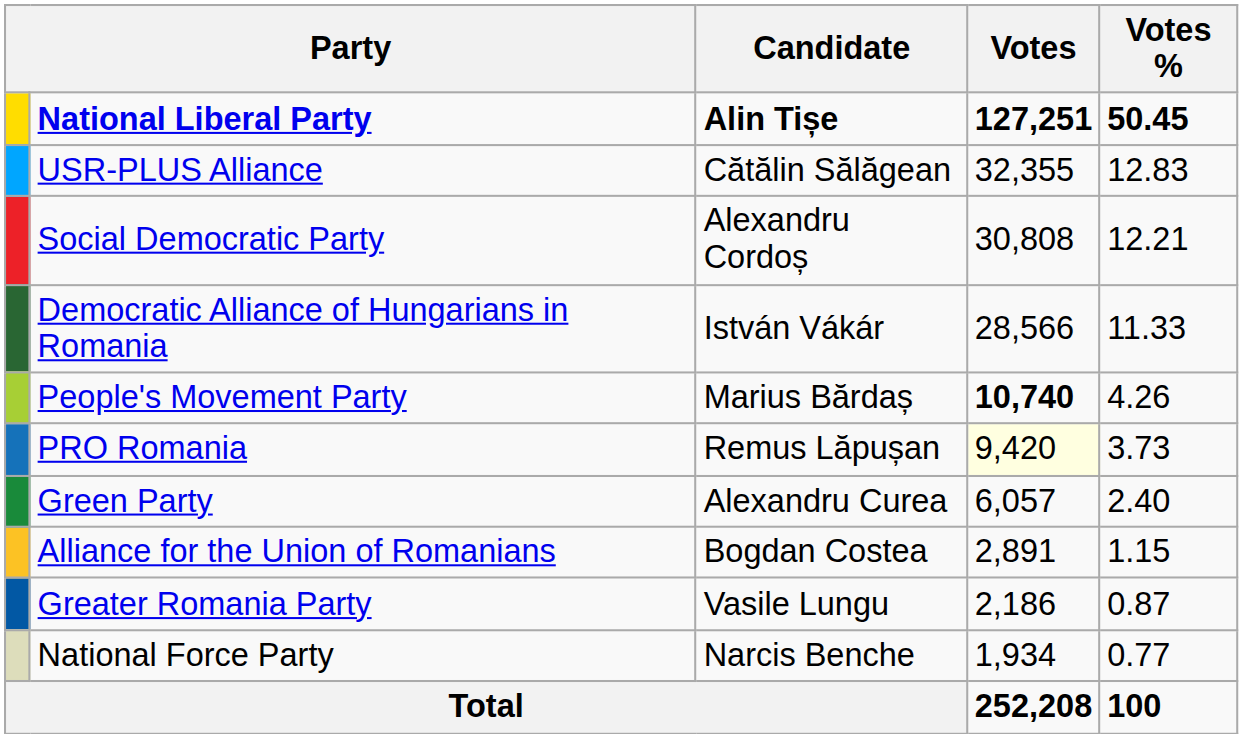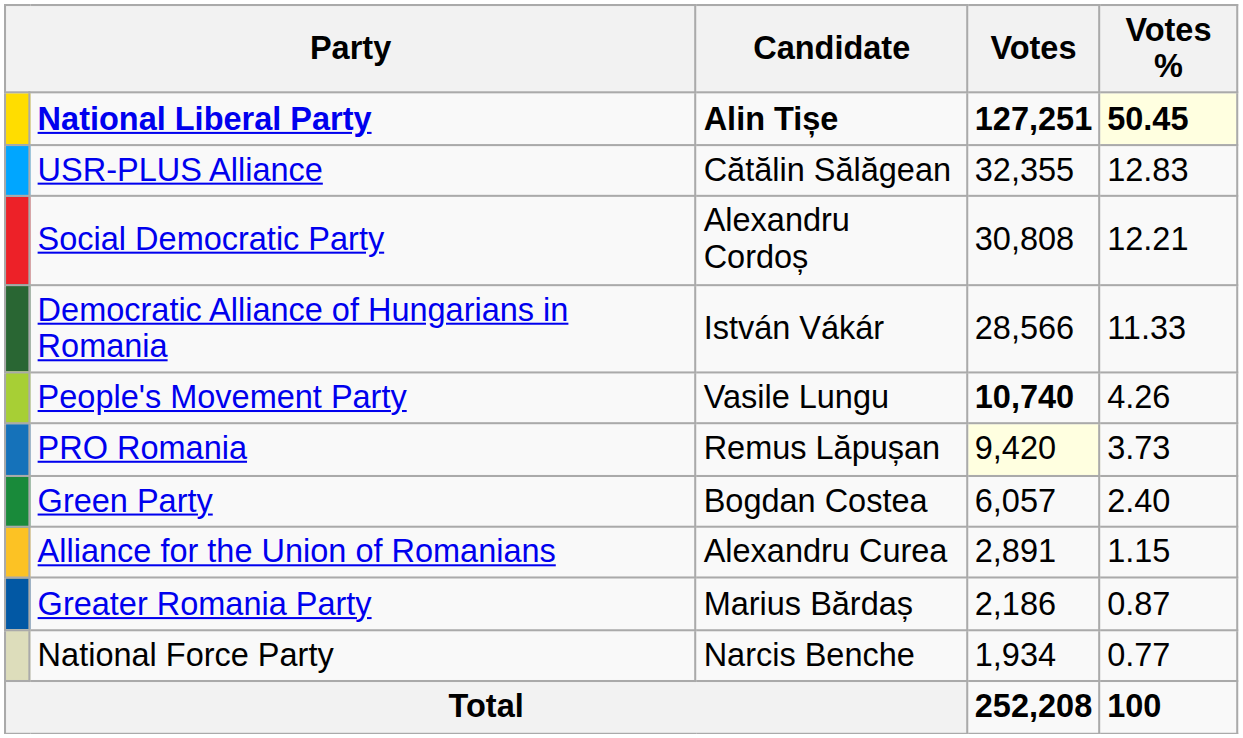 <table class="wikitable sortable">
 <tr>
 <th colspan="2">Party</th>
 <th>Candidate</th>
 <th>Votes</th>
 <th>Votes %</th>
 </tr>
 <tr>
 <td width="5" style="background:#ffdd00;"></td>
 <td><a href='#'><strong>National Liberal Party</strong></a></td>
 <td><strong>Alin Tișe</strong></td>
 <td><strong>127,251</strong></td>
-<td><strong>50.45</strong></td>
+<td style="background: lightyellow;"><strong>50.45</strong></td>
 </tr>
 <tr>
 <td width="5" style="background:#00a6ff;"></td>
 <td><a href='#'>USR-PLUS Alliance</a></td>
 <td>Cătălin Sălăgean</td>
 <td>32,355</td>
 <td>12.83</td>
 </tr>
 <tr>
 <td width="5" style="background:#ed2128;"></td>
 <td><a href='#'>Social Democratic Party</a></td>
 <td>Alexandru Cordoș</td>
 <td>30,808</td>
 <td>12.21</td>
 </tr>
 <tr>
 <td width="5" style="background:#296633;"></td>
 <td><a href='#'>Democratic Alliance of Hungarians in Romania</a></td>
 <td>István Vákár</td>
 <td>28,566</td>
 <td>11.33</td>
 </tr>
 <tr>
 <td width="5" style="background:#a7cf35;"></td>
 <td><a href='#'>People's Movement Party</a></td>
-<td>Marius Bărdaș</td>
+<td>Vasile Lungu</td>
 <td><strong>10,740</strong></td>
 <td>4.26</td>
 </tr>
 <tr>
 <td width="5" style="background:#1572ba;"></td>
 <td><a href='#'>PRO Romania</a></td>
 <td>Remus Lăpușan</td>
 <td style="background: lightyellow;">9,420</td>
 <td>3.73</td>
 </tr>
 <tr>
 <td width="5" style="background:#198a3a;"></td>
 <td><a href='#'>Green Party</a></td>
-<td>Alexandru Curea</td>
+<td>Bogdan Costea</td>
 <td>6,057</td>
 <td>2.40</td>
 </tr>
 <tr>
 <td width="5" style="background:#fcc224;"></td>
 <td><a href='#'>Alliance for the Union of Romanians</a></td>
-<td>Bogdan Costea</td>
+<td>Alexandru Curea</td>
 <td>2,891</td>
 <td>1.15</td>
 </tr>
 <tr>
 <td width="5" style="background:#0258a4;"></td>
 <td><a href='#'>Greater Romania Party</a></td>
-<td>Vasile Lungu</td>
+<td>Marius Bărdaș</td>
 <td>2,186</td>
 <td>0.87</td>
 </tr>
 <tr>
 <td width="5" style="background:#ddddbb;"></td>
 <td>National Force Party</td>
 <td>Narcis Benche</td>
 <td>1,934</td>
 <td>0.77</td>
 </tr>
 <tr>
 <th colspan="3">Total</th>
 <td><strong>252,208</strong></td>
 <td><strong>100</strong></td>
 </tr>
 </table>
